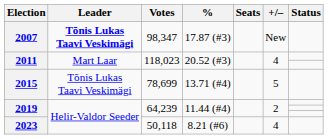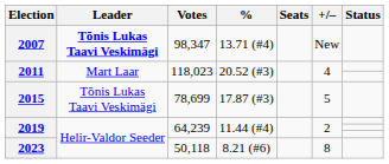 <table class=wikitable style="text-align: center;">
 <tr>
 <th>Election</th>
 <th>Leader</th>
 <th>Votes</th>
 <th>%</th>
 <th>Seats</th>
 <th>+/–</th>
 <th>Status</th>
 </tr>
 <tr>
 <th><a href='#'>2007</a></th>
 <td><strong><a href='#'>Tõnis Lukas</a><br><a href='#'>Taavi Veskimägi</a></strong></td>
 <td>98,347</td>
-<td>17.87 (#3)</td>
+<td>13.71 (#4)</td>
 <td></td>
 <td>New</td>
 <td></td>
 </tr>
 <tr>
 <th rowspan=2><a href='#'>2011</a></th>
 <td rowspan=2><a href='#'>Mart Laar</a></td>
 <td rowspan=2>118,023</td>
 <td rowspan=2>20.52 (#3)</td>
 <td rowspan=2></td>
 <td rowspan=2> 4</td>
 <td></td>
 </tr>
 <tr>
 <td></td>
 </tr>
 <tr>
 <th><a href='#'>2015</a></th>
 <td><a href='#'>Tõnis Lukas</a><br><a href='#'>Taavi Veskimägi</a></td>
 <td>78,699</td>
-<td>13.71 (#4)</td>
+<td>17.87 (#3)</td>
 <td></td>
 <td> 5</td>
 <td></td>
 </tr>
 <tr>
 <th rowspan=3><a href='#'>2019</a></th>
 <td rowspan=4><a href='#'>Helir-Valdor Seeder</a></td>
 <td rowspan=3>64,239</td>
 <td rowspan=3>11.44 (#4)</td>
 <td rowspan=3></td>
 <td rowspan=3> 2</td>
 <td></td>
 </tr>
 <tr>
 <td></td>
 </tr>
 <tr>
 <td></td>
 </tr>
 <tr>
 <th><a href='#'>2023</a></th>
 <td>50,118</td>
 <td>8.21 (#6)</td>
 <td></td>
-<td> 4</td>
+<td> 8</td>
 <td></td>
 </tr>
 </table>
